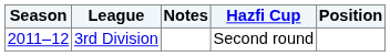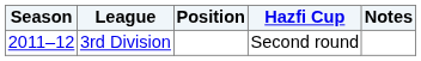 <table border="1" cellpadding="2" style="border-collapse:collapse; text-align:center; font-size:normal;">
 <tr style="background:#f0f6fa;">
 <th>Season</th>
 <th>League</th>
+<th>Position</th>
+<th><a href='#'>Hazfi Cup</a></th>
 <th>Notes</th>
-<th><a href='#'>Hazfi Cup</a></th>
-<th>Position</th>
 </tr>
 <tr>
 <td><a href='#'>2011–12</a></td>
 <td><a href='#'>3rd Division</a></td>
 <td></td>
 <td>Second round</td>
 <td></td>
 </tr>
 </table>
